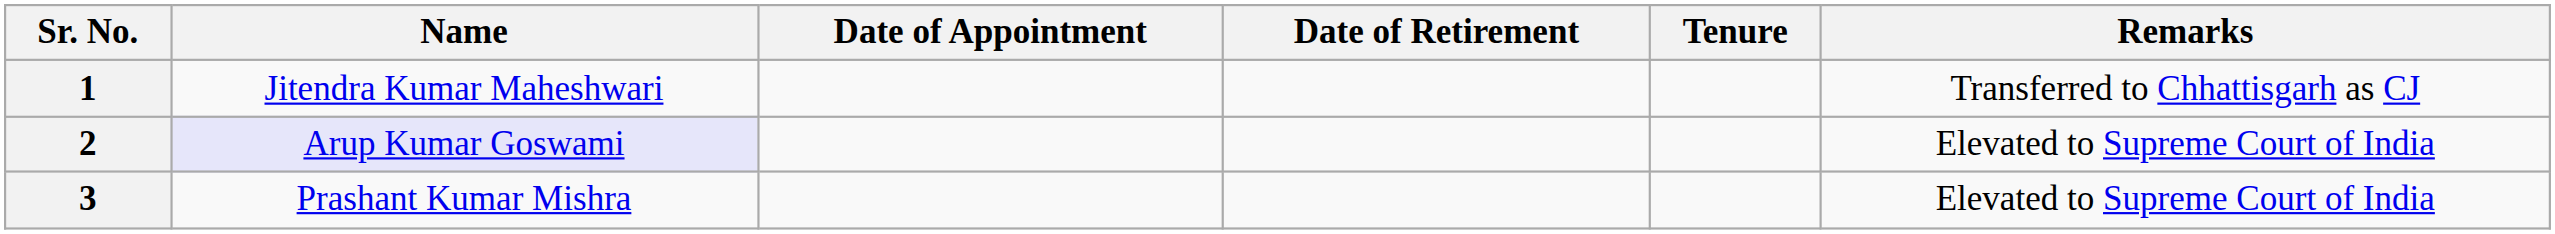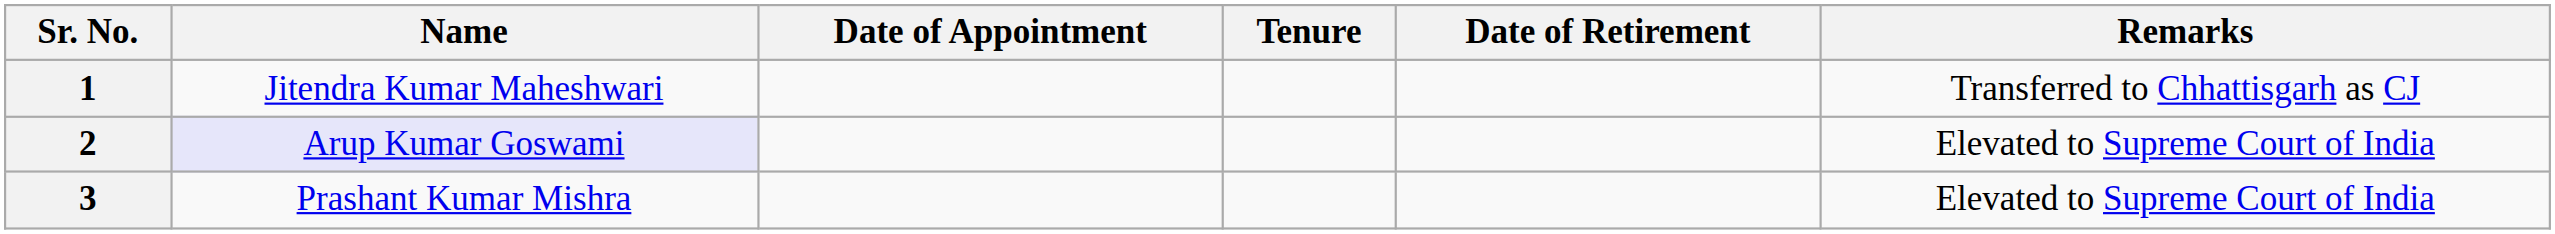 <table class="wikitable sortable" style="text-align:center" width="92%">
 <tr>
 <th>Sr. No.</th>
 <th>Name</th>
 <th>Date of Appointment</th>
+<th>Tenure</th>
 <th>Date of Retirement</th>
-<th>Tenure</th>
 <th>Remarks</th>
 </tr>
 <tr>
 <th>1</th>
 <td><a href='#'>Jitendra Kumar Maheshwari</a></td>
 <td></td>
 <td></td>
 <td></td>
 <td>Transferred to <a href='#'>Chhattisgarh</a> as <a href='#'>CJ</a></td>
 </tr>
 <tr>
 <th>2</th>
 <td style="background: lavender;"><a href='#'>Arup Kumar Goswami</a></td>
 <td></td>
 <td></td>
 <td></td>
 <td>Elevated to <a href='#'>Supreme Court of India</a></td>
 </tr>
 <tr>
 <th>3</th>
 <td><a href='#'>Prashant Kumar Mishra</a></td>
 <td></td>
 <td></td>
 <td></td>
 <td>Elevated to <a href='#'>Supreme Court of India</a></td>
 </tr>
 </table>
